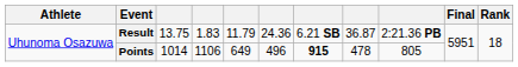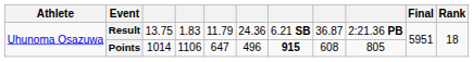 <table class="wikitable" style="font-size:90%">
 <tr>
 <th>Athlete</th>
 <th>Event</th>
 <th></th>
 <th></th>
 <th></th>
 <th></th>
 <th></th>
 <th></th>
 <th></th>
 <th>Final</th>
 <th>Rank</th>
 </tr>
 <tr style=text-align:center>
 <td rowspan=2 style=text-align:left><a href='#'>Uhunoma Osazuwa</a></td>
 <th style="font-size:95%">Result</th>
 <td>13.75</td>
 <td>1.83</td>
 <td>11.79</td>
 <td>24.36</td>
 <td>6.21 <strong>SB</strong></td>
 <td>36.87</td>
 <td>2:21.36 <strong>PB</strong></td>
 <td rowspan=2>5951</td>
 <td rowspan=2>18</td>
 </tr>
 <tr style=text-align:center>
 <th style="font-size:95%">Points</th>
 <td>1014</td>
 <td>1106</td>
-<td>649</td>
+<td>647</td>
 <td>496</td>
 <td><strong>915</strong></td>
-<td>478</td>
+<td>608</td>
 <td>805</td>
 </tr>
 </table>
